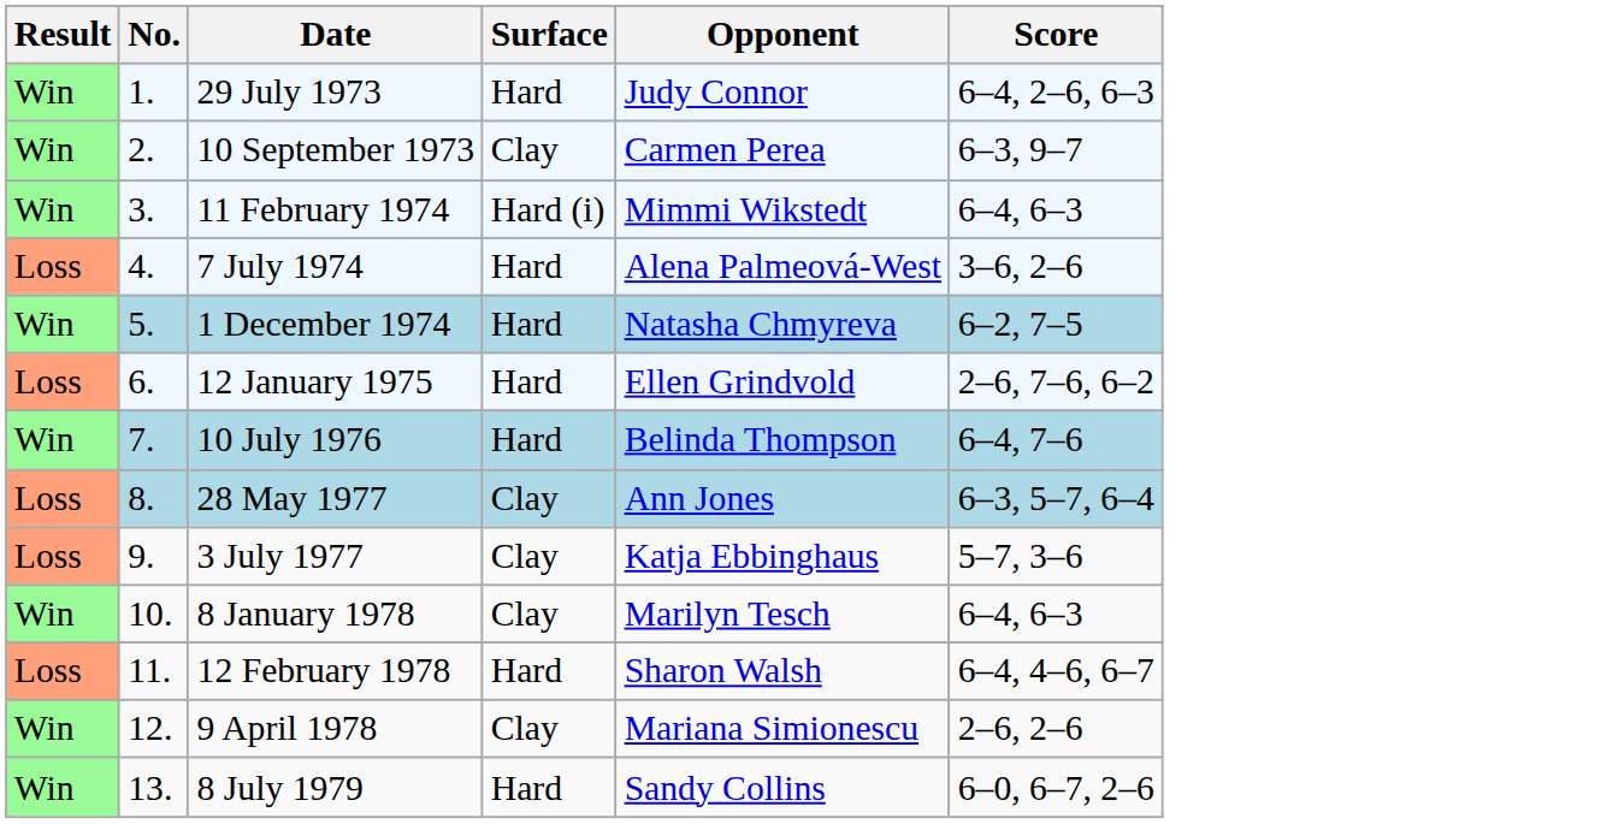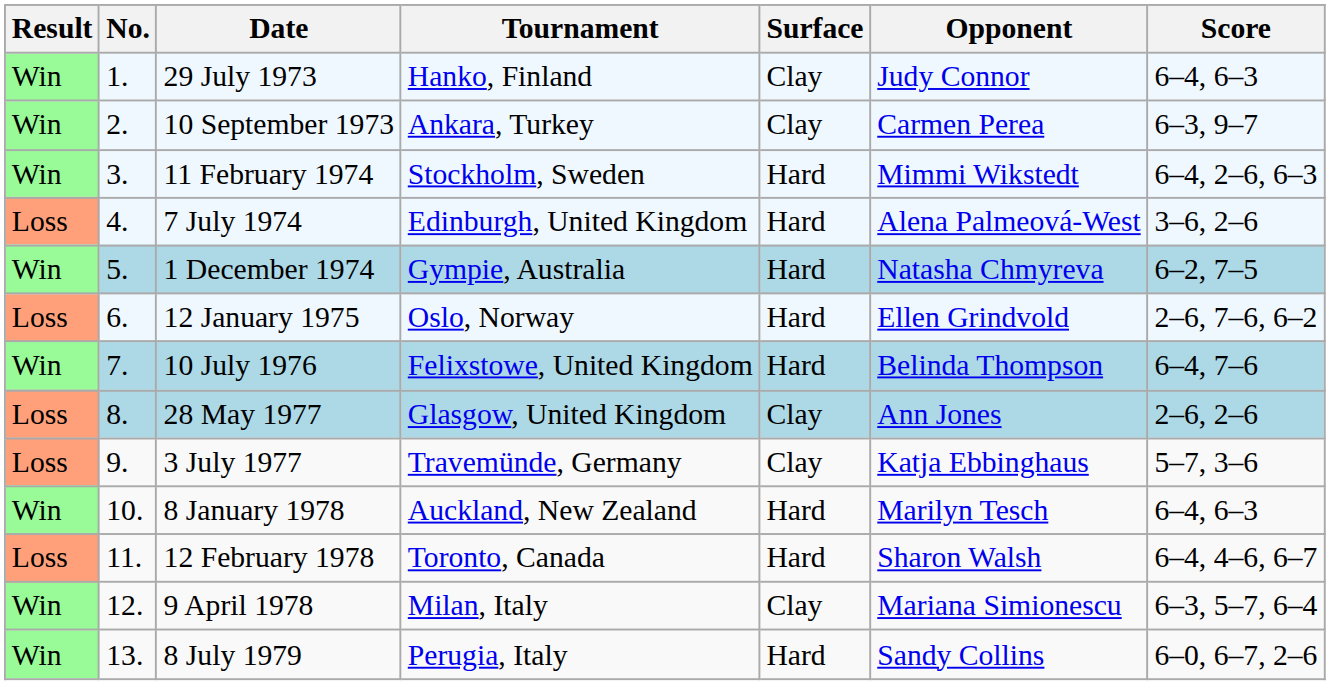 <table class="wikitable" style="font-size:97%">
 <tr>
 <th>Result</th>
 <th>No.</th>
 <th>Date</th>
+<th>Tournament</th>
 <th>Surface</th>
 <th>Opponent</th>
 <th>Score</th>
 </tr>
 <tr style="background:#f0f8ff;">
 <td style="background:#98fb98;">Win</td>
 <td>1.</td>
 <td>29 July 1973</td>
-<td>Hard</td>
+<td><a href='#'>Hanko</a>, Finland</td>
+<td>Clay</td>
 <td> <a href='#'>Judy Connor</a></td>
-<td>6–4, 2–6, 6–3</td>
+<td>6–4, 6–3</td>
 </tr>
 <tr style="background:#f0f8ff;">
 <td style="background:#98fb98;">Win</td>
 <td>2.</td>
 <td>10 September 1973</td>
+<td><a href='#'>Ankara</a>, Turkey</td>
 <td>Clay</td>
 <td> <a href='#'>Carmen Perea</a></td>
 <td>6–3, 9–7</td>
 </tr>
 <tr style="background:#f0f8ff;">
 <td style="background:#98fb98;">Win</td>
 <td>3.</td>
 <td>11 February 1974</td>
-<td>Hard (i)</td>
+<td><a href='#'>Stockholm</a>, Sweden</td>
+<td>Hard</td>
 <td> <a href='#'>Mimmi Wikstedt</a></td>
-<td>6–4, 6–3</td>
+<td>6–4, 2–6, 6–3</td>
 </tr>
 <tr style="background:#f0f8ff;">
 <td style="background:#ffa07a;">Loss</td>
 <td>4.</td>
 <td>7 July 1974</td>
+<td><a href='#'>Edinburgh</a>, United Kingdom</td>
 <td>Hard</td>
 <td> <a href='#'>Alena Palmeová-West</a></td>
 <td>3–6, 2–6</td>
 </tr>
 <tr style="background:lightblue;">
 <td style="background:#98fb98;">Win</td>
 <td>5.</td>
 <td>1 December 1974</td>
+<td><a href='#'>Gympie</a>, Australia</td>
 <td>Hard</td>
 <td> <a href='#'>Natasha Chmyreva</a></td>
 <td>6–2, 7–5</td>
 </tr>
 <tr style="background:#f0f8ff;">
 <td style="background:#ffa07a;">Loss</td>
 <td>6.</td>
 <td>12 January 1975</td>
+<td><a href='#'>Oslo</a>, Norway</td>
 <td>Hard</td>
 <td> <a href='#'>Ellen Grindvold</a></td>
 <td>2–6, 7–6, 6–2</td>
 </tr>
 <tr style="background:lightblue;">
 <td style="background:#98fb98;">Win</td>
 <td>7.</td>
 <td>10 July 1976</td>
+<td><a href='#'>Felixstowe</a>, United Kingdom</td>
 <td>Hard</td>
 <td> <a href='#'>Belinda Thompson</a></td>
 <td>6–4, 7–6</td>
 </tr>
 <tr style="background:lightblue;">
 <td style="background:#ffa07a;">Loss</td>
 <td>8.</td>
 <td>28 May 1977</td>
+<td><a href='#'>Glasgow</a>, United Kingdom</td>
 <td>Clay</td>
 <td> <a href='#'>Ann Jones</a></td>
-<td>6–3, 5–7, 6–4</td>
+<td>2–6, 2–6</td>
 </tr>
 <tr>
 <td style="background:#ffa07a;">Loss</td>
 <td>9.</td>
 <td>3 July 1977</td>
+<td><a href='#'>Travemünde</a>, Germany</td>
 <td>Clay</td>
 <td> <a href='#'>Katja Ebbinghaus</a></td>
 <td>5–7, 3–6</td>
 </tr>
 <tr>
 <td style="background:#98fb98;">Win</td>
 <td>10.</td>
 <td>8 January 1978</td>
-<td>Clay</td>
+<td><a href='#'>Auckland</a>, New Zealand</td>
+<td>Hard</td>
 <td> <a href='#'>Marilyn Tesch</a></td>
 <td>6–4, 6–3</td>
 </tr>
 <tr>
 <td style="background:#ffa07a;">Loss</td>
 <td>11.</td>
 <td>12 February 1978</td>
+<td><a href='#'>Toronto</a>, Canada</td>
 <td>Hard</td>
 <td> <a href='#'>Sharon Walsh</a></td>
 <td>6–4, 4–6, 6–7</td>
 </tr>
 <tr>
 <td style="background:#98fb98;">Win</td>
 <td>12.</td>
 <td>9 April 1978</td>
+<td><a href='#'>Milan</a>, Italy</td>
 <td>Clay</td>
 <td> <a href='#'>Mariana Simionescu</a></td>
-<td>2–6, 2–6</td>
+<td>6–3, 5–7, 6–4</td>
 </tr>
 <tr>
 <td style="background:#98fb98;">Win</td>
 <td>13.</td>
 <td>8 July 1979</td>
+<td><a href='#'>Perugia</a>, Italy</td>
 <td>Hard</td>
 <td> <a href='#'>Sandy Collins</a></td>
 <td>6–0, 6–7, 2–6</td>
 </tr>
 </table>
